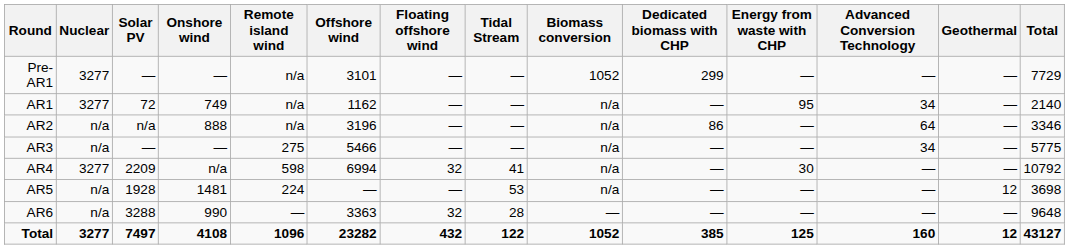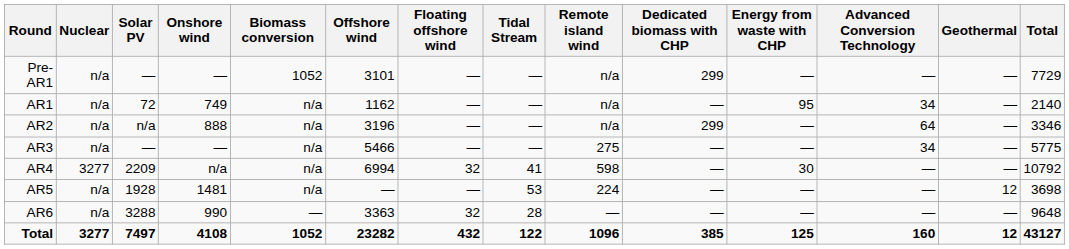 <table class="wikitable col1left"  style="text-align:right">
 <tr>
 <th>Round</th>
 <th>Nuclear</th>
 <th>Solar PV</th>
 <th>Onshore wind</th>
-<th>Remote island wind</th>
+<th>Biomass conversion</th>
 <th>Offshore wind</th>
 <th>Floating offshore wind</th>
 <th>Tidal Stream</th>
-<th>Biomass conversion</th>
+<th>Remote island wind</th>
 <th>Dedicated biomass with CHP</th>
 <th>Energy from waste with CHP</th>
 <th>Advanced Conversion Technology</th>
 <th>Geothermal</th>
 <th>Total</th>
 </tr>
 <tr>
 <td>Pre-AR1</td>
-<td>3277</td>
+<td>n/a</td>
+<td>—</td>
+<td>—</td>
+<td>1052</td>
+<td>3101</td>
 <td>—</td>
 <td>—</td>
 <td>n/a</td>
-<td>3101</td>
-<td>—</td>
-<td>—</td>
-<td>1052</td>
 <td>299</td>
 <td>—</td>
 <td>—</td>
 <td>—</td>
 <td>7729</td>
 </tr>
 <tr>
 <td>AR1</td>
-<td>3277</td>
+<td>n/a</td>
 <td>72</td>
 <td>749</td>
 <td>n/a</td>
 <td>1162</td>
 <td>—</td>
 <td>—</td>
 <td>n/a</td>
 <td>—</td>
 <td>95</td>
 <td>34</td>
 <td>—</td>
 <td>2140</td>
 </tr>
 <tr>
 <td>AR2</td>
 <td>n/a</td>
 <td>n/a</td>
 <td>888</td>
 <td>n/a</td>
 <td>3196</td>
 <td>—</td>
 <td>—</td>
 <td>n/a</td>
-<td>86</td>
+<td>299</td>
 <td>—</td>
 <td>64</td>
 <td>—</td>
 <td>3346</td>
 </tr>
 <tr>
 <td>AR3</td>
 <td>n/a</td>
 <td>—</td>
 <td>—</td>
-<td>275</td>
+<td>n/a</td>
 <td>5466</td>
 <td>—</td>
 <td>—</td>
-<td>n/a</td>
+<td>275</td>
 <td>—</td>
 <td>—</td>
 <td>34</td>
 <td>—</td>
 <td>5775</td>
 </tr>
 <tr>
 <td>AR4</td>
 <td>3277</td>
 <td>2209</td>
 <td>n/a</td>
-<td>598</td>
+<td>n/a</td>
 <td>6994</td>
 <td>32</td>
 <td>41</td>
-<td>n/a</td>
+<td>598</td>
 <td>—</td>
 <td>30</td>
 <td>—</td>
 <td>—</td>
 <td>10792</td>
 </tr>
 <tr>
 <td>AR5</td>
 <td>n/a</td>
 <td>1928</td>
 <td>1481</td>
-<td>224</td>
+<td>n/a</td>
 <td>—</td>
 <td>—</td>
 <td>53</td>
-<td>n/a</td>
+<td>224</td>
 <td>—</td>
 <td>—</td>
 <td>—</td>
 <td>12</td>
 <td>3698</td>
 </tr>
 <tr>
 <td>AR6</td>
 <td>n/a</td>
 <td>3288</td>
 <td>990</td>
 <td>—</td>
 <td>3363</td>
 <td>32</td>
 <td>28</td>
 <td>—</td>
 <td>—</td>
 <td>—</td>
 <td>—</td>
 <td>—</td>
 <td>9648</td>
 </tr>
 <tr>
 <td><strong>Total</strong></td>
 <td><strong>3277</strong></td>
 <td><strong>7497</strong></td>
 <td><strong>4108</strong></td>
-<td><strong>1096</strong></td>
+<td><strong>1052</strong></td>
 <td><strong>23282</strong></td>
 <td><strong>432</strong></td>
 <td><strong>122</strong></td>
-<td><strong>1052</strong></td>
+<td><strong>1096</strong></td>
 <td><strong>385</strong></td>
 <td><strong>125</strong></td>
 <td><strong>160</strong></td>
 <td><strong>12</strong></td>
 <td><strong>43127</strong></td>
 </tr>
 </table>
